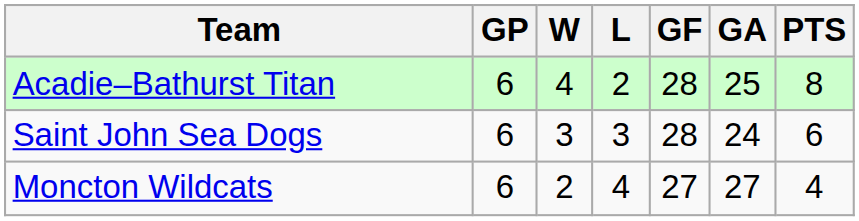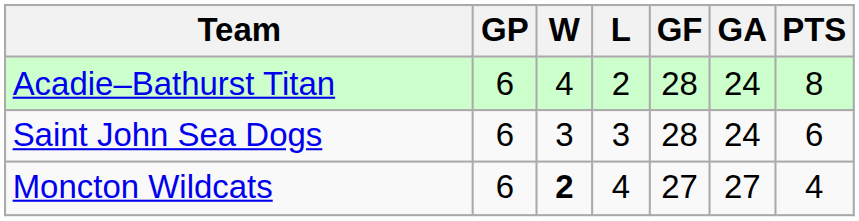 <table class="wikitable">
 <tr>
 <th width="220">Team</th>
 <th width="20">GP</th>
 <th width="20">W</th>
 <th width="20">L</th>
 <th width="20">GF</th>
 <th width="20">GA</th>
 <th width="20">PTS</th>
 </tr>
 <tr align=center bgcolor=#ccffcc>
 <td align=left><a href='#'>Acadie–Bathurst Titan</a></td>
 <td>6</td>
 <td>4</td>
 <td>2</td>
 <td>28</td>
-<td>25</td>
+<td>24</td>
 <td>8</td>
 </tr>
 <tr align=center bgcolor=>
 <td align=left><a href='#'>Saint John Sea Dogs</a></td>
 <td>6</td>
 <td>3</td>
 <td>3</td>
 <td>28</td>
 <td>24</td>
 <td>6</td>
 </tr>
 <tr align=center bgcolor=>
 <td align=left><a href='#'>Moncton Wildcats</a></td>
 <td>6</td>
-<td>2</td>
+<td><strong>2</strong></td>
 <td>4</td>
 <td>27</td>
 <td>27</td>
 <td>4</td>
 </tr>
 </table>
